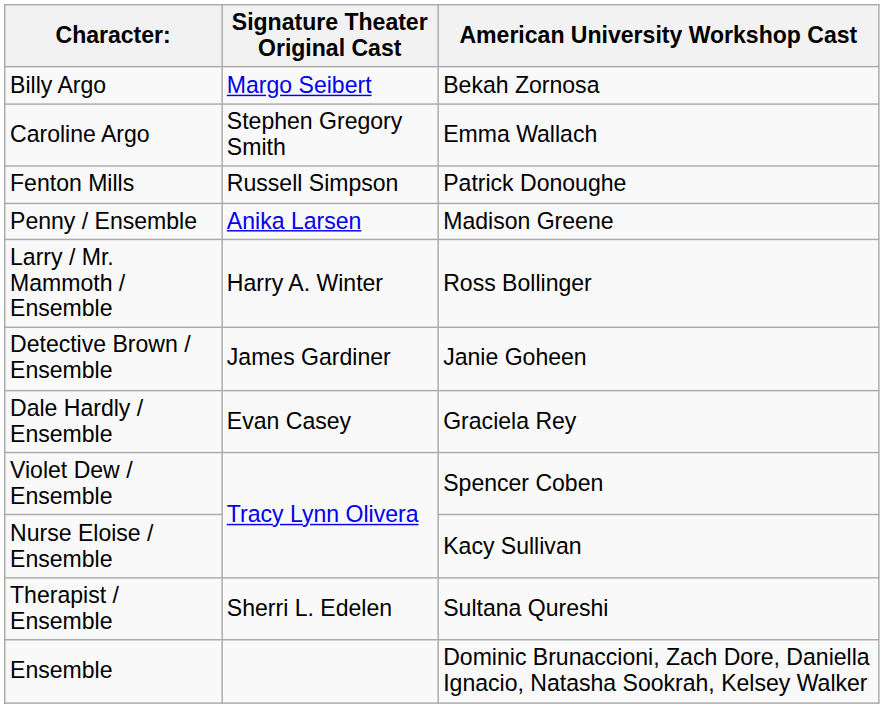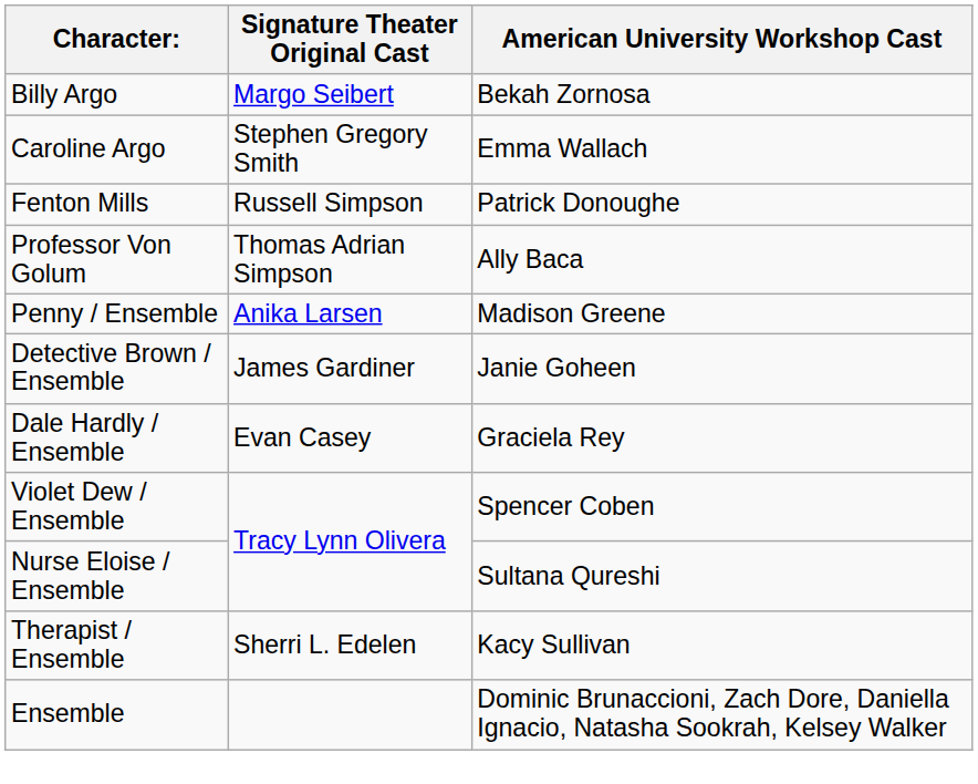 <table class="wikitable">
 <tr>
 <th>Character:</th>
 <th>Signature Theater Original Cast</th>
 <th>American University Workshop Cast</th>
 </tr>
 <tr>
 <td>Billy Argo</td>
 <td><a href='#'>Margo Seibert</a></td>
 <td>Bekah Zornosa</td>
 </tr>
 <tr>
 <td>Caroline Argo</td>
 <td>Stephen Gregory Smith</td>
 <td>Emma Wallach</td>
 </tr>
 <tr>
 <td>Fenton Mills</td>
 <td>Russell Simpson</td>
 <td>Patrick Donoughe</td>
 </tr>
 <tr>
+<td>Professor Von Golum</td>
+<td>Thomas Adrian Simpson</td>
+<td>Ally Baca</td>
+</tr>
+<tr>
 <td>Penny / Ensemble</td>
 <td><a href='#'>Anika Larsen</a></td>
 <td>Madison Greene</td>
-</tr>
-<tr>
-<td>Larry / Mr. Mammoth / Ensemble</td>
-<td>Harry A. Winter</td>
-<td>Ross Bollinger</td>
 </tr>
 <tr>
 <td>Detective Brown / Ensemble</td>
 <td>James Gardiner</td>
 <td>Janie Goheen</td>
 </tr>
 <tr>
 <td>Dale Hardly / Ensemble</td>
 <td>Evan Casey</td>
 <td>Graciela Rey</td>
 </tr>
 <tr>
 <td>Violet Dew / Ensemble</td>
 <td rowspan="2"><a href='#'>Tracy Lynn Olivera</a></td>
 <td>Spencer Coben</td>
 </tr>
 <tr>
 <td>Nurse Eloise / Ensemble</td>
-<td>Kacy Sullivan</td>
+<td>Sultana Qureshi</td>
 </tr>
 <tr>
 <td>Therapist / Ensemble</td>
 <td>Sherri L. Edelen</td>
-<td>Sultana Qureshi</td>
+<td>Kacy Sullivan</td>
 </tr>
 <tr>
 <td>Ensemble</td>
 <td></td>
 <td>Dominic Brunaccioni, Zach Dore, Daniella Ignacio, Natasha Sookrah, Kelsey Walker</td>
 </tr>
 </table>
